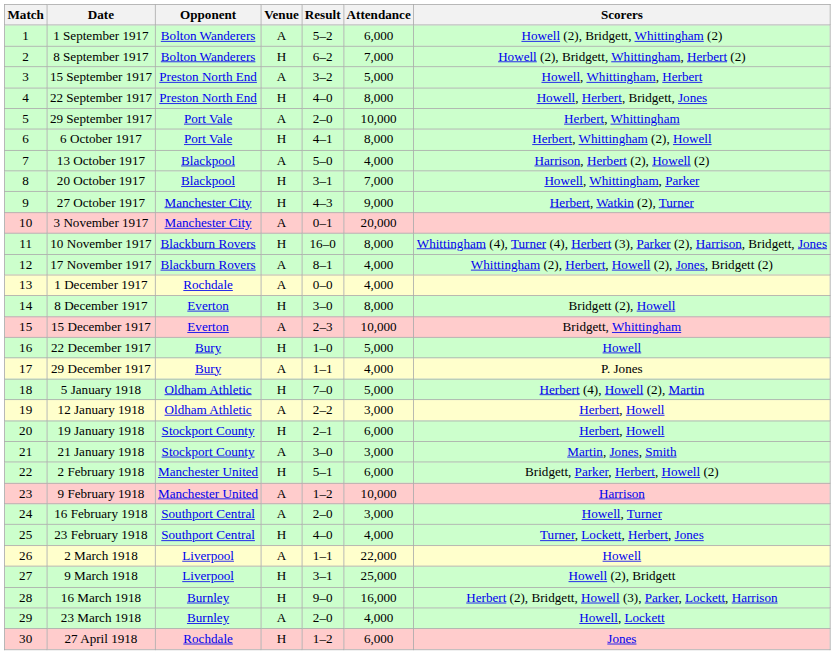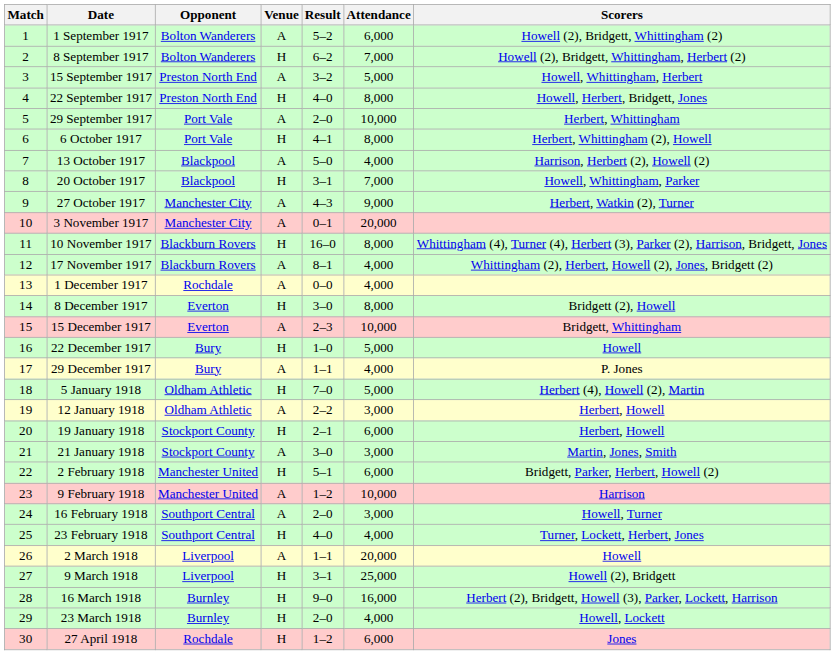 <table class="wikitable" style="font-size:100%; text-align:center">
 <tr>
 <th>Match</th>
 <th>Date</th>
 <th>Opponent</th>
 <th>Venue</th>
 <th>Result</th>
 <th>Attendance</th>
 <th>Scorers</th>
 </tr>
 <tr style="background-color: #CCFFCC;">
 <td>1</td>
 <td>1 September 1917</td>
 <td><a href='#'>Bolton Wanderers</a></td>
 <td>A</td>
 <td>5–2</td>
 <td>6,000</td>
 <td><a href='#'>Howell</a> (2), Bridgett, <a href='#'>Whittingham</a> (2)</td>
 </tr>
 <tr style="background-color: #CCFFCC;">
 <td>2</td>
 <td>8 September 1917</td>
 <td><a href='#'>Bolton Wanderers</a></td>
 <td>H</td>
 <td>6–2</td>
 <td>7,000</td>
 <td><a href='#'>Howell</a> (2), Bridgett, <a href='#'>Whittingham</a>, <a href='#'>Herbert</a> (2)</td>
 </tr>
 <tr style="background-color: #CCFFCC;">
 <td>3</td>
 <td>15 September 1917</td>
 <td><a href='#'>Preston North End</a></td>
 <td>A</td>
 <td>3–2</td>
 <td>5,000</td>
 <td><a href='#'>Howell</a>, <a href='#'>Whittingham</a>, <a href='#'>Herbert</a></td>
 </tr>
 <tr style="background-color: #CCFFCC;">
 <td>4</td>
 <td>22 September 1917</td>
 <td><a href='#'>Preston North End</a></td>
 <td>H</td>
 <td>4–0</td>
 <td>8,000</td>
 <td><a href='#'>Howell</a>, <a href='#'>Herbert</a>, Bridgett, <a href='#'>Jones</a></td>
 </tr>
 <tr style="background-color: #CCFFCC;">
 <td>5</td>
 <td>29 September 1917</td>
 <td><a href='#'>Port Vale</a></td>
 <td>A</td>
 <td>2–0</td>
 <td>10,000</td>
 <td><a href='#'>Herbert</a>, <a href='#'>Whittingham</a></td>
 </tr>
 <tr style="background-color: #CCFFCC;">
 <td>6</td>
 <td>6 October 1917</td>
 <td><a href='#'>Port Vale</a></td>
 <td>H</td>
 <td>4–1</td>
 <td>8,000</td>
 <td><a href='#'>Herbert</a>, <a href='#'>Whittingham</a> (2), <a href='#'>Howell</a></td>
 </tr>
 <tr style="background-color: #CCFFCC;">
 <td>7</td>
 <td>13 October 1917</td>
 <td><a href='#'>Blackpool</a></td>
 <td>A</td>
 <td>5–0</td>
 <td>4,000</td>
 <td><a href='#'>Harrison</a>, <a href='#'>Herbert</a> (2), <a href='#'>Howell</a> (2)</td>
 </tr>
 <tr style="background-color: #CCFFCC;">
 <td>8</td>
 <td>20 October 1917</td>
 <td><a href='#'>Blackpool</a></td>
 <td>H</td>
 <td>3–1</td>
 <td>7,000</td>
 <td><a href='#'>Howell</a>, <a href='#'>Whittingham</a>, <a href='#'>Parker</a></td>
 </tr>
 <tr style="background-color: #CCFFCC;">
 <td>9</td>
 <td>27 October 1917</td>
 <td><a href='#'>Manchester City</a></td>
-<td>H</td>
+<td>A</td>
 <td>4–3</td>
 <td>9,000</td>
 <td><a href='#'>Herbert</a>, <a href='#'>Watkin</a> (2), <a href='#'>Turner</a></td>
 </tr>
 <tr style="background-color: #FFCCCC;">
 <td>10</td>
 <td>3 November 1917</td>
 <td><a href='#'>Manchester City</a></td>
 <td>A</td>
 <td>0–1</td>
 <td>20,000</td>
 <td></td>
 </tr>
 <tr style="background-color: #CCFFCC;">
 <td>11</td>
 <td>10 November 1917</td>
 <td><a href='#'>Blackburn Rovers</a></td>
 <td>H</td>
 <td>16–0</td>
 <td>8,000</td>
 <td><a href='#'>Whittingham</a> (4), <a href='#'>Turner</a> (4), <a href='#'>Herbert</a> (3), <a href='#'>Parker</a> (2), <a href='#'>Harrison</a>, Bridgett, <a href='#'>Jones</a></td>
 </tr>
 <tr style="background-color: #CCFFCC;">
 <td>12</td>
 <td>17 November 1917</td>
 <td><a href='#'>Blackburn Rovers</a></td>
 <td>A</td>
 <td>8–1</td>
 <td>4,000</td>
 <td><a href='#'>Whittingham</a> (2), <a href='#'>Herbert</a>, <a href='#'>Howell</a> (2), <a href='#'>Jones</a>, Bridgett (2)</td>
 </tr>
 <tr style="background-color: #FFFFCC;">
 <td>13</td>
 <td>1 December 1917</td>
 <td><a href='#'>Rochdale</a></td>
 <td>A</td>
 <td>0–0</td>
 <td>4,000</td>
 <td></td>
 </tr>
 <tr style="background-color: #CCFFCC;">
 <td>14</td>
 <td>8 December 1917</td>
 <td><a href='#'>Everton</a></td>
 <td>H</td>
 <td>3–0</td>
 <td>8,000</td>
 <td>Bridgett (2), <a href='#'>Howell</a></td>
 </tr>
 <tr style="background-color: #FFCCCC;">
 <td>15</td>
 <td>15 December 1917</td>
 <td><a href='#'>Everton</a></td>
 <td>A</td>
 <td>2–3</td>
 <td>10,000</td>
 <td>Bridgett, <a href='#'>Whittingham</a></td>
 </tr>
 <tr style="background-color: #CCFFCC;">
 <td>16</td>
 <td>22 December 1917</td>
 <td><a href='#'>Bury</a></td>
 <td>H</td>
 <td>1–0</td>
 <td>5,000</td>
 <td><a href='#'>Howell</a></td>
 </tr>
 <tr style="background-color: #FFFFCC;">
 <td>17</td>
 <td>29 December 1917</td>
 <td><a href='#'>Bury</a></td>
 <td>A</td>
 <td>1–1</td>
 <td>4,000</td>
 <td>P. Jones</td>
 </tr>
 <tr style="background-color: #CCFFCC;">
 <td>18</td>
 <td>5 January 1918</td>
 <td><a href='#'>Oldham Athletic</a></td>
 <td>H</td>
 <td>7–0</td>
 <td>5,000</td>
 <td><a href='#'>Herbert</a> (4), <a href='#'>Howell</a> (2), <a href='#'>Martin</a></td>
 </tr>
 <tr style="background-color: #FFFFCC;">
 <td>19</td>
 <td>12 January 1918</td>
 <td><a href='#'>Oldham Athletic</a></td>
 <td>A</td>
 <td>2–2</td>
 <td>3,000</td>
 <td><a href='#'>Herbert</a>, <a href='#'>Howell</a></td>
 </tr>
 <tr style="background-color: #CCFFCC;">
 <td>20</td>
 <td>19 January 1918</td>
 <td><a href='#'>Stockport County</a></td>
 <td>H</td>
 <td>2–1</td>
 <td>6,000</td>
 <td><a href='#'>Herbert</a>, <a href='#'>Howell</a></td>
 </tr>
 <tr style="background-color: #CCFFCC;">
 <td>21</td>
 <td>21 January 1918</td>
 <td><a href='#'>Stockport County</a></td>
 <td>A</td>
 <td>3–0</td>
 <td>3,000</td>
 <td><a href='#'>Martin</a>, <a href='#'>Jones</a>, <a href='#'>Smith</a></td>
 </tr>
 <tr style="background-color: #CCFFCC;">
 <td>22</td>
 <td>2 February 1918</td>
 <td><a href='#'>Manchester United</a></td>
 <td>H</td>
 <td>5–1</td>
 <td>6,000</td>
 <td>Bridgett, <a href='#'>Parker</a>, <a href='#'>Herbert</a>, <a href='#'>Howell</a>  (2)</td>
 </tr>
 <tr style="background-color: #FFCCCC;">
 <td>23</td>
 <td>9 February 1918</td>
 <td><a href='#'>Manchester United</a></td>
 <td>A</td>
 <td>1–2</td>
 <td>10,000</td>
 <td><a href='#'>Harrison</a></td>
 </tr>
 <tr style="background-color: #CCFFCC;">
 <td>24</td>
 <td>16 February 1918</td>
 <td><a href='#'>Southport Central</a></td>
 <td>A</td>
 <td>2–0</td>
 <td>3,000</td>
 <td><a href='#'>Howell</a>, <a href='#'>Turner</a></td>
 </tr>
 <tr style="background-color: #CCFFCC;">
 <td>25</td>
 <td>23 February 1918</td>
 <td><a href='#'>Southport Central</a></td>
 <td>H</td>
 <td>4–0</td>
 <td>4,000</td>
 <td><a href='#'>Turner</a>, <a href='#'>Lockett</a>, <a href='#'>Herbert</a>, <a href='#'>Jones</a></td>
 </tr>
 <tr style="background-color: #FFFFCC;">
 <td>26</td>
 <td>2 March 1918</td>
 <td><a href='#'>Liverpool</a></td>
 <td>A</td>
 <td>1–1</td>
-<td>22,000</td>
+<td>20,000</td>
 <td><a href='#'>Howell</a></td>
 </tr>
 <tr style="background-color: #CCFFCC;">
 <td>27</td>
 <td>9 March 1918</td>
 <td><a href='#'>Liverpool</a></td>
 <td>H</td>
 <td>3–1</td>
 <td>25,000</td>
 <td><a href='#'>Howell</a> (2), Bridgett</td>
 </tr>
 <tr style="background-color: #CCFFCC;">
 <td>28</td>
 <td>16 March 1918</td>
 <td><a href='#'>Burnley</a></td>
 <td>H</td>
 <td>9–0</td>
 <td>16,000</td>
 <td><a href='#'>Herbert</a> (2), Bridgett, <a href='#'>Howell</a> (3), <a href='#'>Parker</a>, <a href='#'>Lockett</a>, <a href='#'>Harrison</a></td>
 </tr>
 <tr style="background-color: #CCFFCC;">
 <td>29</td>
 <td>23 March 1918</td>
 <td><a href='#'>Burnley</a></td>
-<td>A</td>
+<td>H</td>
 <td>2–0</td>
 <td>4,000</td>
 <td><a href='#'>Howell</a>, <a href='#'>Lockett</a></td>
 </tr>
 <tr style="background-color: #FFCCCC;">
 <td>30</td>
 <td>27 April 1918</td>
 <td><a href='#'>Rochdale</a></td>
 <td>H</td>
 <td>1–2</td>
 <td>6,000</td>
 <td><a href='#'>Jones</a></td>
 </tr>
 </table>
